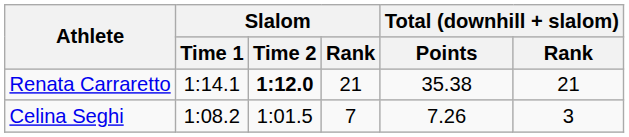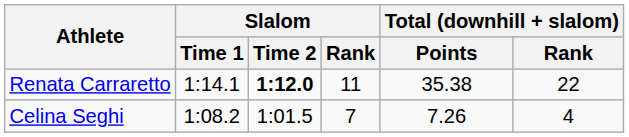 <table class="wikitable" style="font-size:90%">
 <tr>
 <th rowspan="2">Athlete</th>
 <th colspan="3">Slalom</th>
 <th colspan="2">Total (downhill + slalom)</th>
 </tr>
 <tr>
 <th>Time 1</th>
 <th>Time 2</th>
 <th>Rank</th>
 <th>Points</th>
 <th>Rank</th>
 </tr>
 <tr>
 <td><a href='#'>Renata Carraretto</a></td>
 <td align="center">1:14.1</td>
 <td align="center"><strong>1:12.0</strong></td>
-<td align="center">21</td>
+<td align="center">11</td>
 <td align="center">35.38</td>
-<td align="center">21</td>
+<td align="center">22</td>
 </tr>
 <tr>
 <td><a href='#'>Celina Seghi</a></td>
 <td align="center">1:08.2</td>
 <td align="center">1:01.5</td>
 <td align="center">7</td>
 <td align="center">7.26</td>
-<td align="center">3</td>
+<td align="center">4</td>
 </tr>
 </table>
